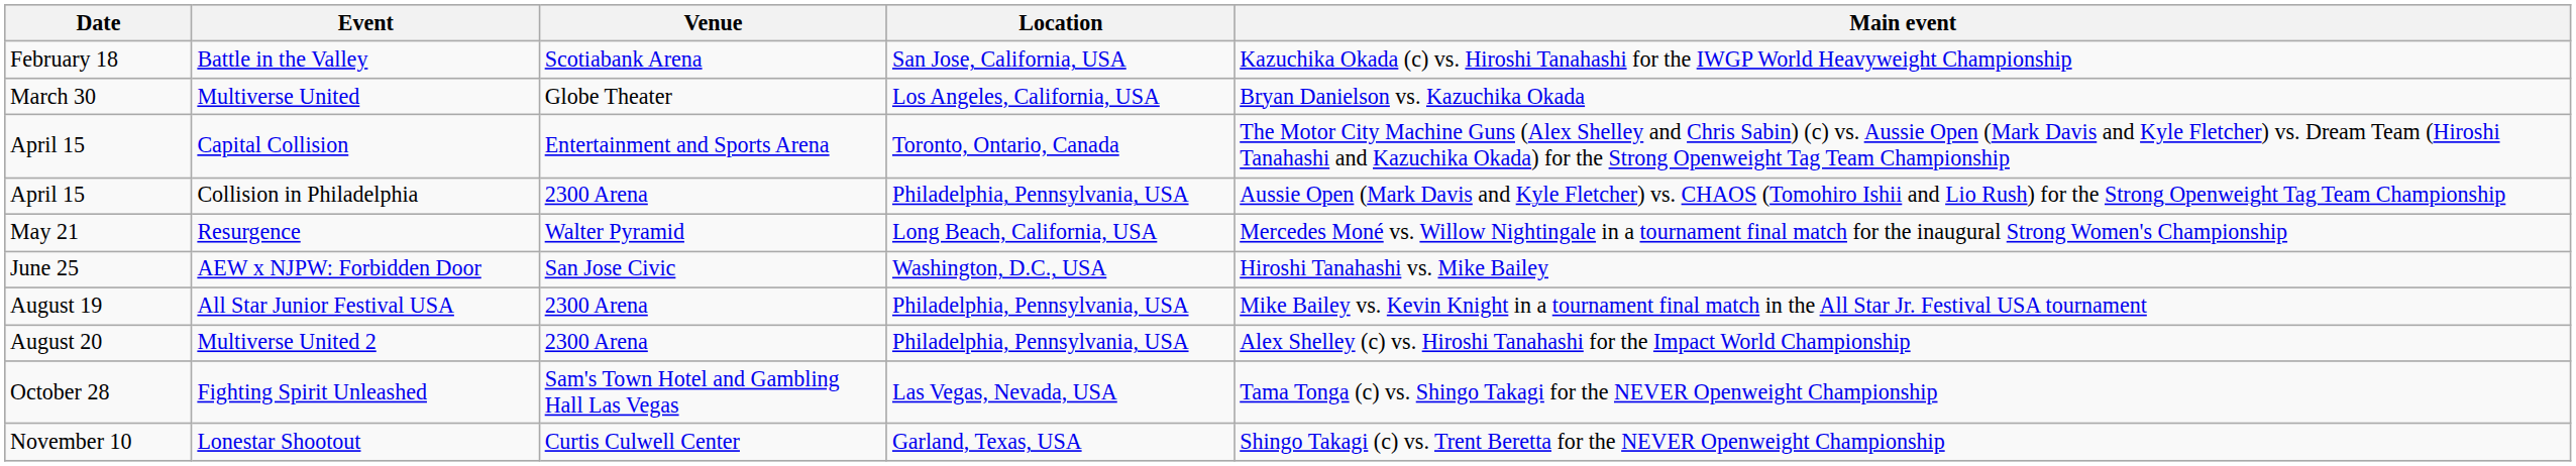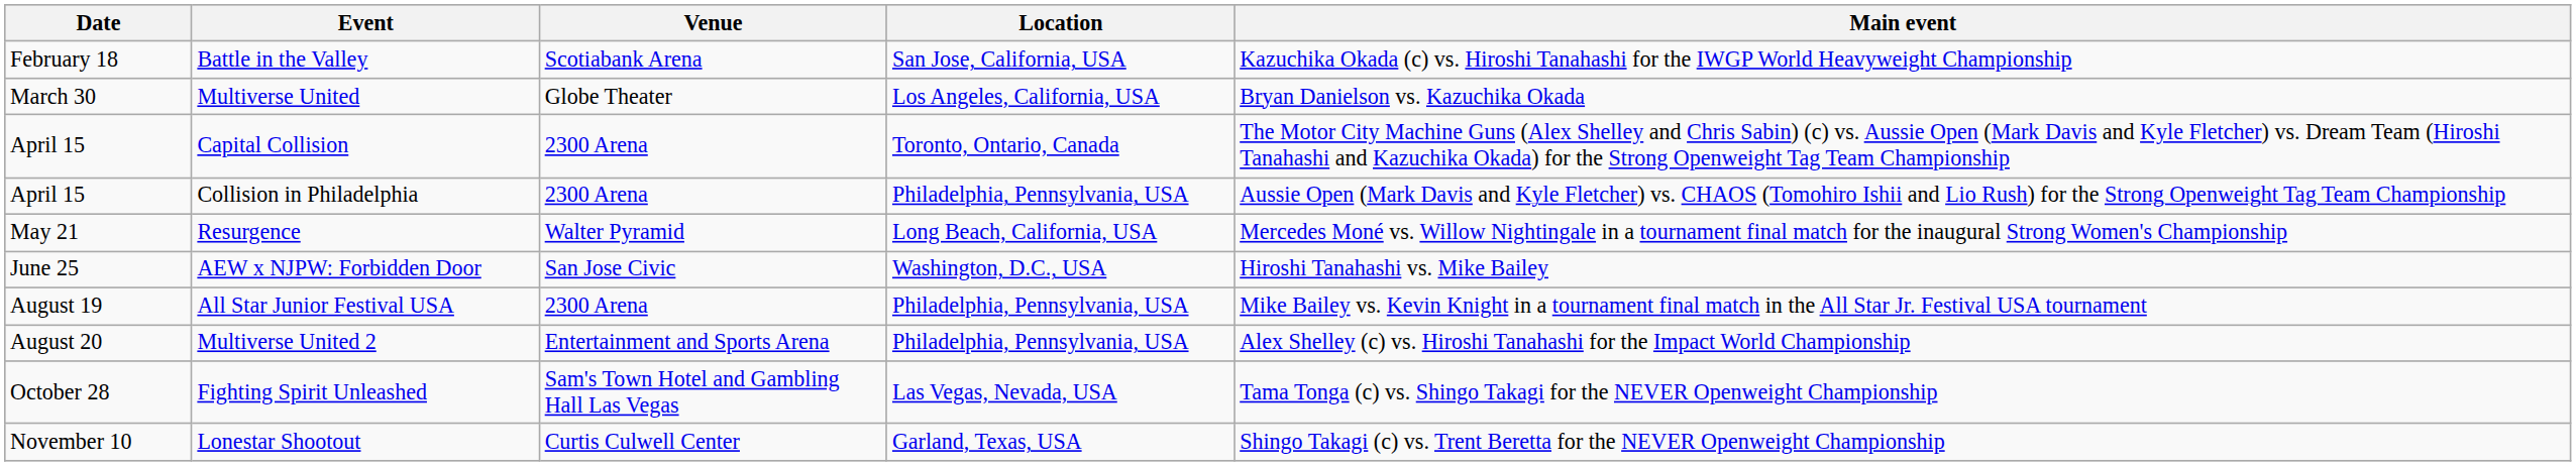 <table class="sortable wikitable succession-box" style="font-size:85%">
 <tr>
 <th width="7%">Date</th>
 <th width="13%">Event</th>
 <th width="13%">Venue</th>
 <th width="13%">Location</th>
 <th width="50%">Main event</th>
 </tr>
 <tr>
 <td>February 18</td>
 <td><a href='#'>Battle in the Valley</a></td>
 <td><a href='#'>Scotiabank Arena</a></td>
 <td><a href='#'>San Jose, California, USA</a></td>
 <td><a href='#'>Kazuchika Okada</a> (c) vs. <a href='#'>Hiroshi Tanahashi</a> for the <a href='#'>IWGP World Heavyweight Championship</a></td>
 </tr>
 <tr>
 <td>March 30</td>
 <td><a href='#'>Multiverse United</a></td>
 <td>Globe Theater</td>
 <td><a href='#'>Los Angeles, California, USA</a></td>
 <td><a href='#'>Bryan Danielson</a> vs. <a href='#'>Kazuchika Okada</a></td>
 </tr>
 <tr>
 <td>April 15</td>
 <td><a href='#'>Capital Collision</a></td>
-<td><a href='#'>Entertainment and Sports Arena</a></td>
+<td><a href='#'>2300 Arena</a></td>
 <td><a href='#'>Toronto, Ontario, Canada</a></td>
 <td><a href='#'>The Motor City Machine Guns</a> (<a href='#'>Alex Shelley</a> and <a href='#'>Chris Sabin</a>) (c) vs. <a href='#'>Aussie Open</a> (<a href='#'>Mark Davis</a> and <a href='#'>Kyle Fletcher</a>) vs. Dream Team (<a href='#'>Hiroshi Tanahashi</a> and <a href='#'>Kazuchika Okada</a>) for the <a href='#'>Strong Openweight Tag Team Championship</a></td>
 </tr>
 <tr>
 <td>April 15</td>
 <td>Collision in Philadelphia</td>
 <td><a href='#'>2300 Arena</a></td>
 <td><a href='#'>Philadelphia, Pennsylvania, USA</a></td>
 <td><a href='#'>Aussie Open</a> (<a href='#'>Mark Davis</a> and <a href='#'>Kyle Fletcher</a>) vs. <a href='#'>CHAOS</a> (<a href='#'>Tomohiro Ishii</a> and <a href='#'>Lio Rush</a>) for the <a href='#'>Strong Openweight Tag Team Championship</a></td>
 </tr>
 <tr>
 <td>May 21</td>
 <td><a href='#'>Resurgence</a></td>
 <td><a href='#'>Walter Pyramid</a></td>
 <td><a href='#'>Long Beach, California, USA</a></td>
 <td><a href='#'>Mercedes Moné</a> vs. <a href='#'>Willow Nightingale</a> in a <a href='#'>tournament final match</a> for the inaugural <a href='#'>Strong Women's Championship</a></td>
 </tr>
 <tr>
 <td>June 25</td>
 <td><a href='#'>AEW x NJPW: Forbidden Door</a></td>
 <td><a href='#'>San Jose Civic</a></td>
 <td><a href='#'>Washington, D.C., USA</a></td>
 <td><a href='#'>Hiroshi Tanahashi</a> vs. <a href='#'>Mike Bailey</a></td>
 </tr>
 <tr>
 <td>August 19</td>
 <td><a href='#'>All Star Junior Festival USA</a></td>
 <td><a href='#'>2300 Arena</a></td>
 <td><a href='#'>Philadelphia, Pennsylvania, USA</a></td>
 <td><a href='#'>Mike Bailey</a> vs. <a href='#'>Kevin Knight</a> in a <a href='#'>tournament final match</a> in the <a href='#'>All Star Jr. Festival USA tournament</a></td>
 </tr>
 <tr>
 <td>August 20</td>
 <td><a href='#'>Multiverse United 2</a></td>
-<td><a href='#'>2300 Arena</a></td>
+<td><a href='#'>Entertainment and Sports Arena</a></td>
 <td><a href='#'>Philadelphia, Pennsylvania, USA</a></td>
 <td><a href='#'>Alex Shelley</a> (c) vs. <a href='#'>Hiroshi Tanahashi</a> for the <a href='#'>Impact World Championship</a></td>
 </tr>
 <tr>
 <td>October 28</td>
 <td><a href='#'>Fighting Spirit Unleashed</a></td>
 <td><a href='#'>Sam's Town Hotel and Gambling Hall Las Vegas</a></td>
 <td><a href='#'>Las Vegas, Nevada, USA</a></td>
 <td><a href='#'>Tama Tonga</a> (c) vs. <a href='#'>Shingo Takagi</a> for the <a href='#'>NEVER Openweight Championship</a></td>
 </tr>
 <tr>
 <td>November 10</td>
 <td><a href='#'>Lonestar Shootout</a></td>
 <td><a href='#'>Curtis Culwell Center</a></td>
 <td><a href='#'>Garland, Texas, USA</a></td>
 <td><a href='#'>Shingo Takagi</a> (c) vs. <a href='#'>Trent Beretta</a> for the <a href='#'>NEVER Openweight Championship</a></td>
 </tr>
 </table>
